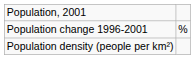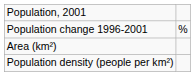 <table class="wikitable">
 <tr>
 <td>Population, 2001</td>
 <td></td>
 </tr>
 <tr>
 <td>Population change 1996-2001</td>
 <td>%</td>
 </tr>
 <tr>
+<td>Area (km²)</td>
+<td></td>
+</tr>
+<tr>
 <td>Population density (people per km²)</td>
 <td></td>
 </tr>
 </table>
